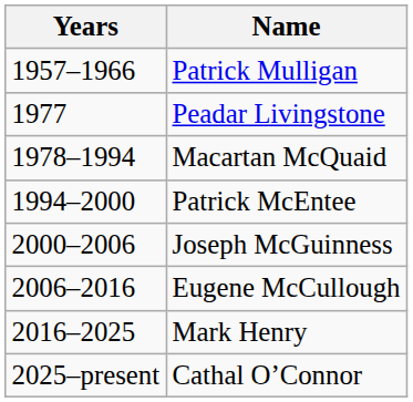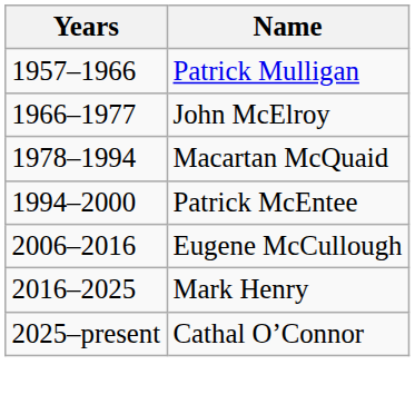 <table class="wikitable">
 <tr>
 <th><strong>Years</strong></th>
 <th><strong>Name</strong></th>
 </tr>
 <tr>
 <td>1957–1966</td>
 <td><a href='#'>Patrick Mulligan</a></td>
 </tr>
 <tr>
-<td>1977</td>
-<td><a href='#'>Peadar Livingstone</a></td>
+<td>1966–1977</td>
+<td>John McElroy</td>
 </tr>
 <tr>
 <td>1978–1994</td>
 <td>Macartan McQuaid</td>
 </tr>
 <tr>
 <td>1994–2000</td>
 <td>Patrick McEntee </td>
-</tr>
-<tr>
-<td>2000–2006</td>
-<td>Joseph McGuinness</td>
 </tr>
 <tr>
 <td>2006–2016</td>
 <td>Eugene McCullough</td>
 </tr>
 <tr>
 <td>2016–2025</td>
 <td>Mark Henry</td>
 </tr>
 <tr>
 <td>2025–present</td>
 <td>Cathal O’Connor</td>
 </tr>
 </table>
